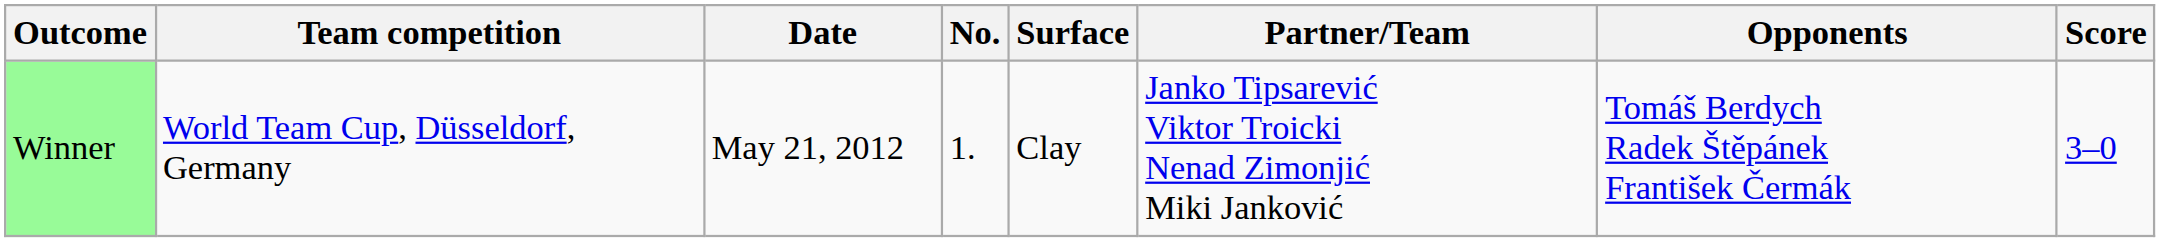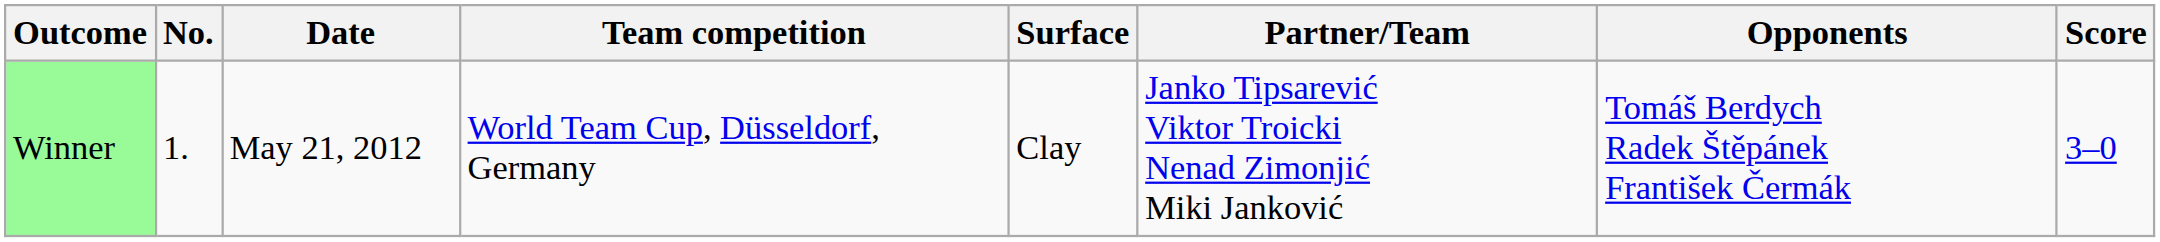 <table class="sortable wikitable" style=font-size:97%>
 <tr>
 <th>Outcome</th>
+<th>No.</th>
+<th width=100>Date</th>
 <th width=240>Team competition</th>
-<th width=100>Date</th>
-<th>No.</th>
 <th>Surface</th>
 <th width=200>Partner/Team</th>
 <th width=200>Opponents</th>
 <th>Score</th>
 </tr>
 <tr>
 <td bgcolor=98FB98>Winner</td>
+<td>1.</td>
+<td>May 21, 2012</td>
 <td><a href='#'>World Team Cup</a>, <a href='#'>Düsseldorf</a>, Germany</td>
-<td>May 21, 2012</td>
-<td>1.</td>
 <td>Clay</td>
 <td> <a href='#'>Janko Tipsarević</a><br> <a href='#'>Viktor Troicki</a><br> <a href='#'>Nenad Zimonjić</a><br> Miki Janković</td>
 <td> <a href='#'>Tomáš Berdych</a><br> <a href='#'>Radek Štěpánek</a><br> <a href='#'>František Čermák</a></td>
 <td><a href='#'>3–0</a></td>
 </tr>
 </table>
